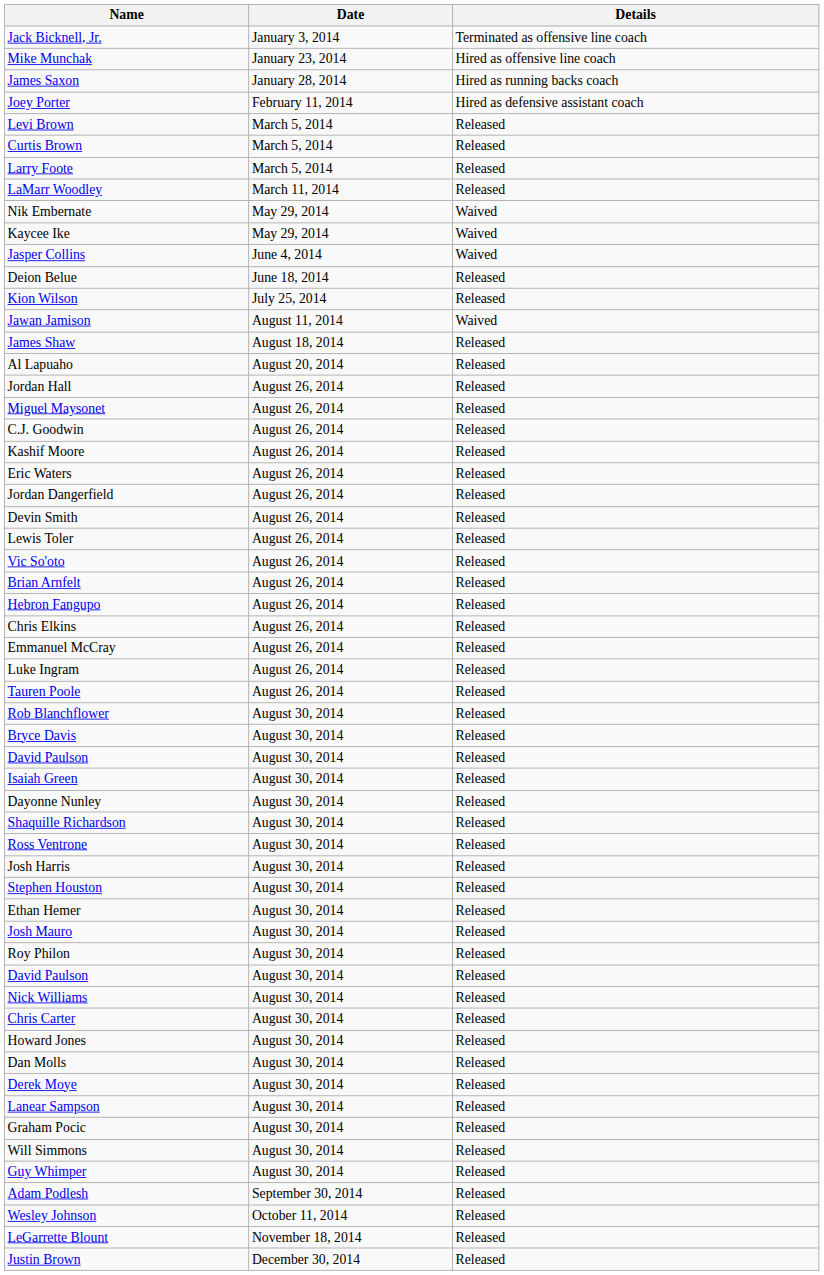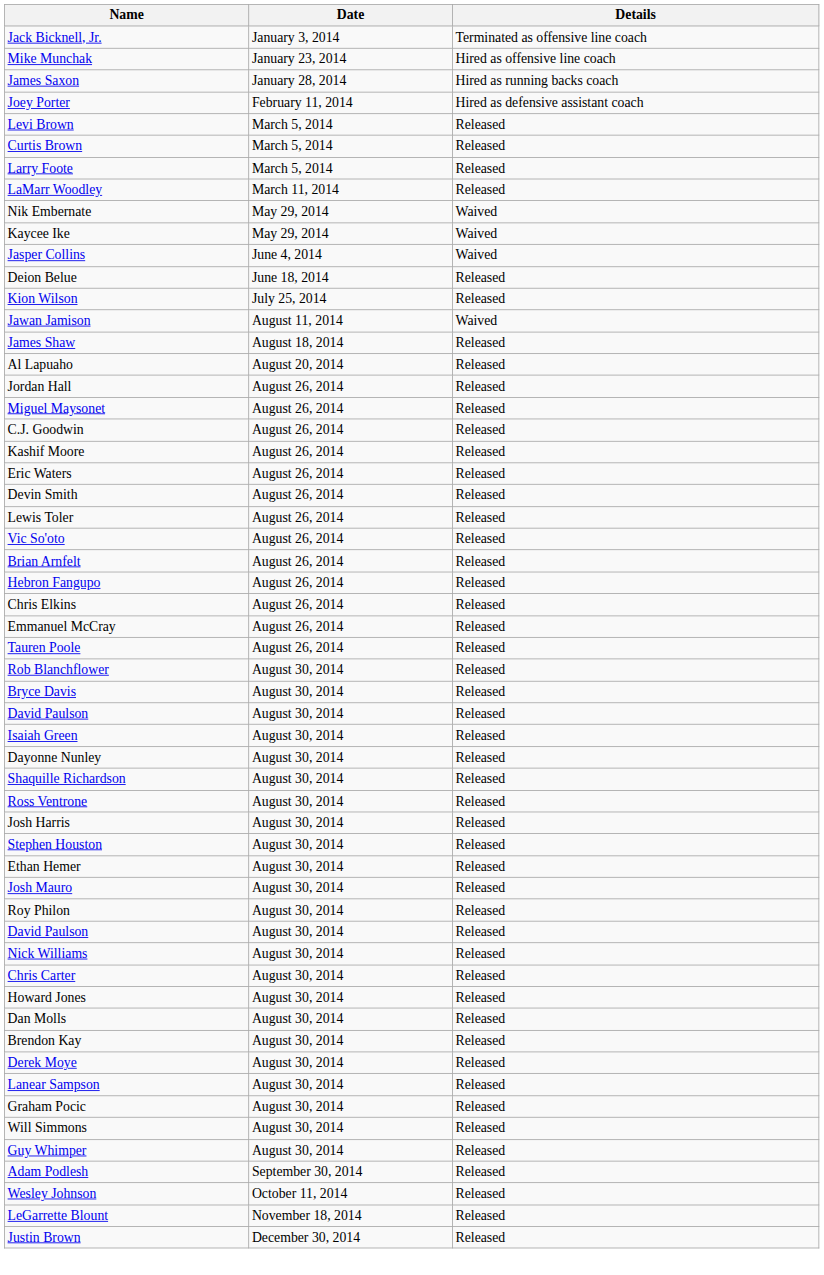 <table class="wikitable" style="width:75%;">
 <tr style="text-align:center; background:#ddd;">
 <th style="width:30%;">Name</th>
 <th style="width:25%;">Date</th>
 <th style="width:45%;">Details</th>
 </tr>
 <tr>
 <td><a href='#'>Jack Bicknell, Jr.</a></td>
 <td>January 3, 2014</td>
 <td>Terminated as offensive line coach</td>
 </tr>
 <tr>
 <td><a href='#'>Mike Munchak</a></td>
 <td>January 23, 2014</td>
 <td>Hired as offensive line coach</td>
 </tr>
 <tr>
 <td><a href='#'>James Saxon</a></td>
 <td>January 28, 2014</td>
 <td>Hired as running backs coach</td>
 </tr>
 <tr>
 <td><a href='#'>Joey Porter</a></td>
 <td>February 11, 2014</td>
 <td>Hired as defensive assistant coach</td>
 </tr>
 <tr>
 <td><a href='#'>Levi Brown</a></td>
 <td>March 5, 2014</td>
 <td>Released</td>
 </tr>
 <tr>
 <td><a href='#'>Curtis Brown</a></td>
 <td>March 5, 2014</td>
 <td>Released</td>
 </tr>
 <tr>
 <td><a href='#'>Larry Foote</a></td>
 <td>March 5, 2014</td>
 <td>Released</td>
 </tr>
 <tr>
 <td><a href='#'>LaMarr Woodley</a></td>
 <td>March 11, 2014</td>
 <td>Released</td>
 </tr>
 <tr>
 <td>Nik Embernate</td>
 <td>May 29, 2014</td>
 <td>Waived</td>
 </tr>
 <tr>
 <td>Kaycee Ike</td>
 <td>May 29, 2014</td>
 <td>Waived</td>
 </tr>
 <tr>
 <td><a href='#'>Jasper Collins</a></td>
 <td>June 4, 2014</td>
 <td>Waived</td>
 </tr>
 <tr>
 <td>Deion Belue</td>
 <td>June 18, 2014</td>
 <td>Released</td>
 </tr>
 <tr>
 <td><a href='#'>Kion Wilson</a></td>
 <td>July 25, 2014</td>
 <td>Released</td>
 </tr>
 <tr>
 <td><a href='#'>Jawan Jamison</a></td>
 <td>August 11, 2014</td>
 <td>Waived</td>
 </tr>
 <tr>
 <td><a href='#'>James Shaw</a></td>
 <td>August 18, 2014</td>
 <td>Released</td>
 </tr>
 <tr>
 <td>Al Lapuaho</td>
 <td>August 20, 2014</td>
 <td>Released</td>
 </tr>
 <tr>
 <td>Jordan Hall</td>
 <td>August 26, 2014</td>
 <td>Released</td>
 </tr>
 <tr>
 <td><a href='#'>Miguel Maysonet</a></td>
 <td>August 26, 2014</td>
 <td>Released</td>
 </tr>
 <tr>
 <td>C.J. Goodwin</td>
 <td>August 26, 2014</td>
 <td>Released</td>
 </tr>
 <tr>
 <td>Kashif Moore</td>
 <td>August 26, 2014</td>
 <td>Released</td>
 </tr>
 <tr>
 <td>Eric Waters</td>
 <td>August 26, 2014</td>
 <td>Released</td>
 </tr>
 <tr>
-<td>Jordan Dangerfield</td>
-<td>August 26, 2014</td>
-<td>Released</td>
-</tr>
-<tr>
 <td>Devin Smith</td>
 <td>August 26, 2014</td>
 <td>Released</td>
 </tr>
 <tr>
 <td>Lewis Toler</td>
 <td>August 26, 2014</td>
 <td>Released</td>
 </tr>
 <tr>
 <td><a href='#'>Vic So'oto</a></td>
 <td>August 26, 2014</td>
 <td>Released</td>
 </tr>
 <tr>
 <td><a href='#'>Brian Arnfelt</a></td>
 <td>August 26, 2014</td>
 <td>Released</td>
 </tr>
 <tr>
 <td><a href='#'>Hebron Fangupo</a></td>
 <td>August 26, 2014</td>
 <td>Released</td>
 </tr>
 <tr>
 <td>Chris Elkins</td>
 <td>August 26, 2014</td>
 <td>Released</td>
 </tr>
 <tr>
 <td>Emmanuel McCray</td>
-<td>August 26, 2014</td>
-<td>Released</td>
-</tr>
-<tr>
-<td>Luke Ingram</td>
 <td>August 26, 2014</td>
 <td>Released</td>
 </tr>
 <tr>
 <td><a href='#'>Tauren Poole</a></td>
 <td>August 26, 2014</td>
 <td>Released</td>
 </tr>
 <tr>
 <td><a href='#'>Rob Blanchflower</a></td>
 <td>August 30, 2014</td>
 <td>Released</td>
 </tr>
 <tr>
 <td><a href='#'>Bryce Davis</a></td>
 <td>August 30, 2014</td>
 <td>Released</td>
 </tr>
 <tr>
 <td><a href='#'>David Paulson</a></td>
 <td>August 30, 2014</td>
 <td>Released</td>
 </tr>
 <tr>
 <td><a href='#'>Isaiah Green</a></td>
 <td>August 30, 2014</td>
 <td>Released</td>
 </tr>
 <tr>
 <td>Dayonne Nunley</td>
 <td>August 30, 2014</td>
 <td>Released</td>
 </tr>
 <tr>
 <td><a href='#'>Shaquille Richardson</a></td>
 <td>August 30, 2014</td>
 <td>Released</td>
 </tr>
 <tr>
 <td><a href='#'>Ross Ventrone</a></td>
 <td>August 30, 2014</td>
 <td>Released</td>
 </tr>
 <tr>
 <td>Josh Harris</td>
 <td>August 30, 2014</td>
 <td>Released</td>
 </tr>
 <tr>
 <td><a href='#'>Stephen Houston</a></td>
 <td>August 30, 2014</td>
 <td>Released</td>
 </tr>
 <tr>
 <td>Ethan Hemer</td>
 <td>August 30, 2014</td>
 <td>Released</td>
 </tr>
 <tr>
 <td><a href='#'>Josh Mauro</a></td>
 <td>August 30, 2014</td>
 <td>Released</td>
 </tr>
 <tr>
 <td>Roy Philon</td>
 <td>August 30, 2014</td>
 <td>Released</td>
 </tr>
 <tr>
 <td><a href='#'>David Paulson</a></td>
 <td>August 30, 2014</td>
 <td>Released</td>
 </tr>
 <tr>
 <td><a href='#'>Nick Williams</a></td>
 <td>August 30, 2014</td>
 <td>Released</td>
 </tr>
 <tr>
 <td><a href='#'>Chris Carter</a></td>
 <td>August 30, 2014</td>
 <td>Released</td>
 </tr>
 <tr>
 <td>Howard Jones</td>
 <td>August 30, 2014</td>
 <td>Released</td>
 </tr>
 <tr>
 <td>Dan Molls</td>
 <td>August 30, 2014</td>
 <td>Released</td>
 </tr>
 <tr>
+<td>Brendon Kay</td>
+<td>August 30, 2014</td>
+<td>Released</td>
+</tr>
+<tr>
 <td><a href='#'>Derek Moye</a></td>
 <td>August 30, 2014</td>
 <td>Released</td>
 </tr>
 <tr>
 <td><a href='#'>Lanear Sampson</a></td>
 <td>August 30, 2014</td>
 <td>Released</td>
 </tr>
 <tr>
 <td>Graham Pocic</td>
 <td>August 30, 2014</td>
 <td>Released</td>
 </tr>
 <tr>
 <td>Will Simmons</td>
 <td>August 30, 2014</td>
 <td>Released</td>
 </tr>
 <tr>
 <td><a href='#'>Guy Whimper</a></td>
 <td>August 30, 2014</td>
 <td>Released</td>
 </tr>
 <tr>
 <td><a href='#'>Adam Podlesh</a></td>
 <td>September 30, 2014</td>
 <td>Released</td>
 </tr>
 <tr>
 <td><a href='#'>Wesley Johnson</a></td>
 <td>October 11, 2014</td>
 <td>Released</td>
 </tr>
 <tr>
 <td><a href='#'>LeGarrette Blount</a></td>
 <td>November 18, 2014</td>
 <td>Released</td>
 </tr>
 <tr>
 <td><a href='#'>Justin Brown</a></td>
 <td>December 30, 2014</td>
 <td>Released</td>
 </tr>
 </table>
